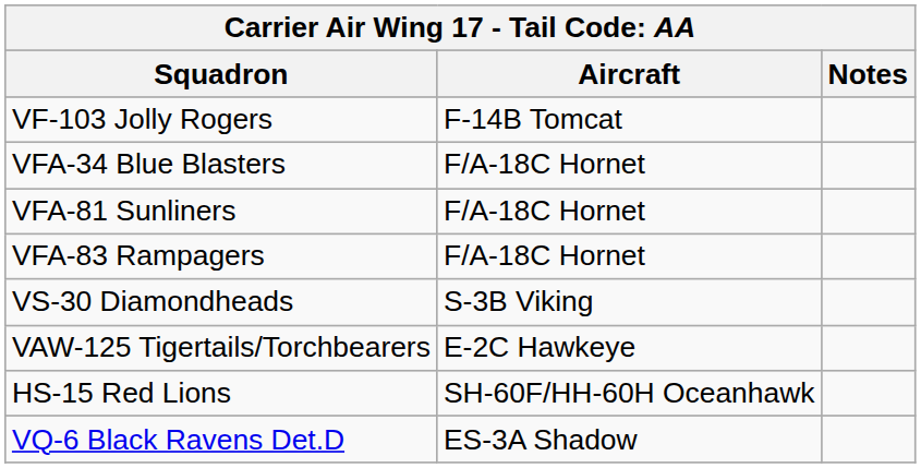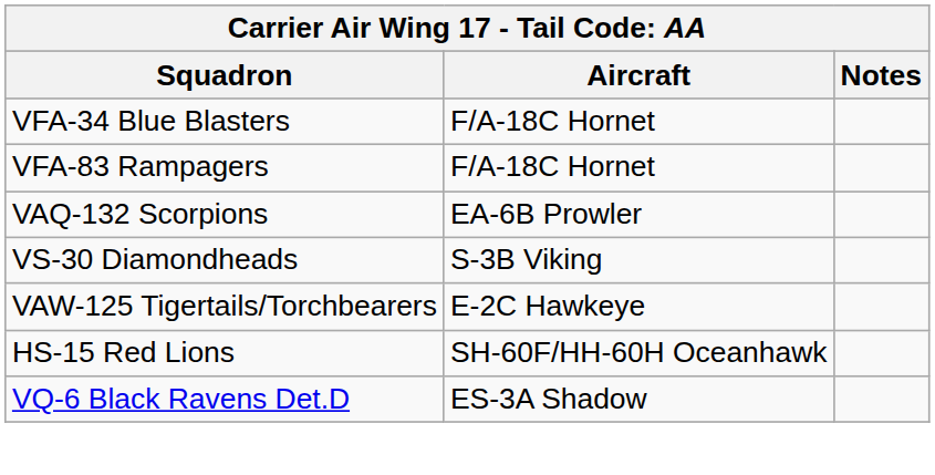 <table class="wikitable">
 <tr>
 <th colspan="3">Carrier Air Wing 17 - Tail Code: <em>AA</em></th>
 </tr>
 <tr>
 <th>Squadron</th>
 <th>Aircraft</th>
 <th>Notes</th>
 </tr>
 <tr>
-<td>VF-103 Jolly Rogers</td>
-<td>F-14B Tomcat</td>
-<td></td>
-</tr>
-<tr>
 <td>VFA-34 Blue Blasters</td>
-<td>F/A-18C Hornet</td>
-<td></td>
-</tr>
-<tr>
-<td>VFA-81 Sunliners</td>
 <td>F/A-18C Hornet</td>
 <td></td>
 </tr>
 <tr>
 <td>VFA-83 Rampagers</td>
 <td>F/A-18C Hornet</td>
+<td></td>
+</tr>
+<tr>
+<td>VAQ-132 Scorpions</td>
+<td>EA-6B Prowler</td>
 <td></td>
 </tr>
 <tr>
 <td>VS-30 Diamondheads</td>
 <td>S-3B Viking</td>
 <td></td>
 </tr>
 <tr>
 <td>VAW-125 Tigertails/Torchbearers</td>
 <td>E-2C Hawkeye</td>
 <td></td>
 </tr>
 <tr>
 <td>HS-15 Red Lions</td>
 <td>SH-60F/HH-60H Oceanhawk</td>
 <td></td>
 </tr>
 <tr>
 <td><a href='#'>VQ-6 Black Ravens Det.D</a></td>
 <td>ES-3A Shadow</td>
 <td></td>
 </tr>
 </table>
